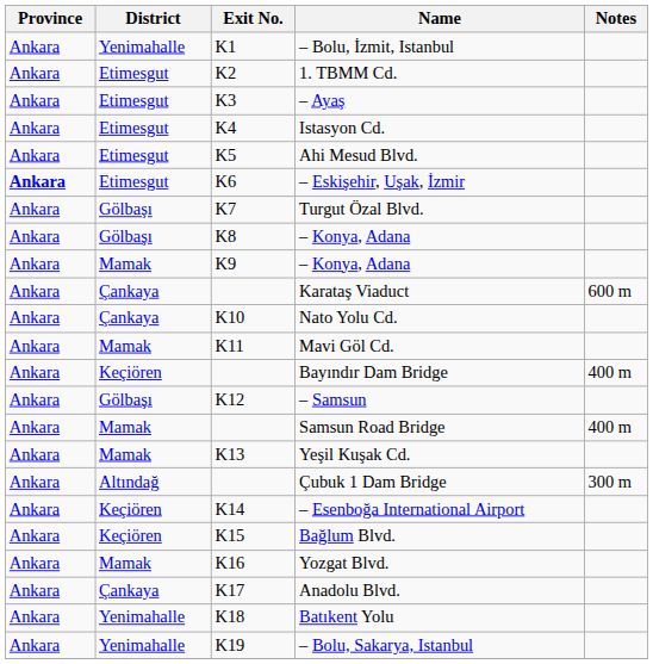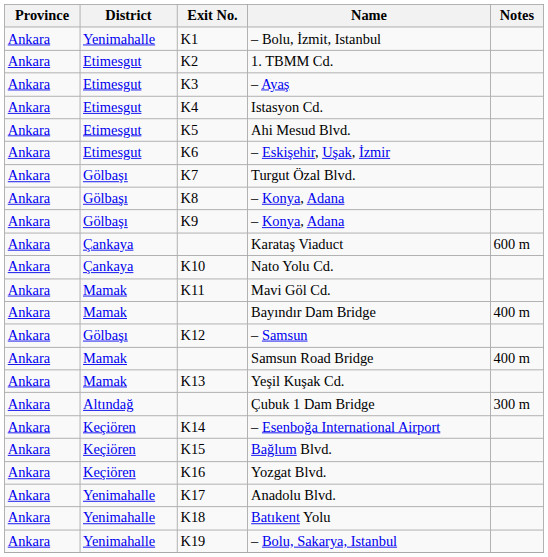 <table class="wikitable" width="600px">
 <tr>
 <th>Province</th>
 <th>District</th>
 <th>Exit No.</th>
 <th>Name</th>
 <th>Notes</th>
 </tr>
 <tr>
 <td><a href='#'>Ankara</a></td>
 <td><a href='#'>Yenimahalle</a></td>
 <td> K1</td>
 <td> – Bolu, İzmit, Istanbul</td>
 <td></td>
 </tr>
 <tr>
 <td><a href='#'>Ankara</a></td>
 <td><a href='#'>Etimesgut</a></td>
 <td> K2</td>
 <td>1. TBMM Cd.</td>
 <td></td>
 </tr>
 <tr>
 <td><a href='#'>Ankara</a></td>
 <td><a href='#'>Etimesgut</a></td>
 <td> K3</td>
 <td> – <a href='#'>Ayaş</a></td>
 <td></td>
 </tr>
 <tr>
 <td><a href='#'>Ankara</a></td>
 <td><a href='#'>Etimesgut</a></td>
 <td> K4</td>
 <td>Istasyon Cd.</td>
 <td></td>
 </tr>
 <tr>
 <td><a href='#'>Ankara</a></td>
 <td><a href='#'>Etimesgut</a></td>
 <td> K5</td>
 <td>Ahi Mesud Blvd.</td>
 <td></td>
 </tr>
 <tr>
-<td><strong><a href='#'>Ankara</a></strong></td>
+<td><a href='#'>Ankara</a></td>
 <td><a href='#'>Etimesgut</a></td>
 <td> K6</td>
 <td> – <a href='#'>Eskişehir</a>, <a href='#'>Uşak</a>, <a href='#'>İzmir</a></td>
 <td></td>
 </tr>
 <tr>
 <td><a href='#'>Ankara</a></td>
 <td><a href='#'>Gölbaşı</a></td>
 <td> K7</td>
 <td>Turgut Özal Blvd.</td>
 <td></td>
 </tr>
 <tr>
 <td><a href='#'>Ankara</a></td>
 <td><a href='#'>Gölbaşı</a></td>
 <td> K8</td>
 <td> – <a href='#'>Konya</a>, <a href='#'>Adana</a></td>
 <td></td>
 </tr>
 <tr>
 <td><a href='#'>Ankara</a></td>
-<td><a href='#'>Mamak</a></td>
+<td><a href='#'>Gölbaşı</a></td>
 <td> K9</td>
 <td> – <a href='#'>Konya</a>, <a href='#'>Adana</a></td>
 <td></td>
 </tr>
 <tr>
 <td><a href='#'>Ankara</a></td>
 <td><a href='#'>Çankaya</a></td>
 <td></td>
 <td>Karataş Viaduct</td>
 <td>600 m</td>
 </tr>
 <tr>
 <td><a href='#'>Ankara</a></td>
 <td><a href='#'>Çankaya</a></td>
 <td>K10</td>
 <td>Nato Yolu Cd.</td>
 <td></td>
 </tr>
 <tr>
 <td><a href='#'>Ankara</a></td>
 <td><a href='#'>Mamak</a></td>
 <td> K11</td>
 <td>Mavi Göl Cd.</td>
 <td></td>
 </tr>
 <tr>
 <td><a href='#'>Ankara</a></td>
-<td><a href='#'>Keçiören</a></td>
+<td><a href='#'>Mamak</a></td>
 <td></td>
 <td>Bayındır Dam Bridge</td>
 <td>400 m</td>
 </tr>
 <tr>
 <td><a href='#'>Ankara</a></td>
 <td><a href='#'>Gölbaşı</a></td>
 <td>K12</td>
 <td> – <a href='#'>Samsun</a></td>
 <td></td>
 </tr>
 <tr>
 <td><a href='#'>Ankara</a></td>
 <td><a href='#'>Mamak</a></td>
 <td></td>
 <td>Samsun Road Bridge</td>
 <td>400 m</td>
 </tr>
 <tr>
 <td><a href='#'>Ankara</a></td>
 <td><a href='#'>Mamak</a></td>
 <td>K13</td>
 <td>Yeşil Kuşak Cd.</td>
 <td></td>
 </tr>
 <tr>
 <td><a href='#'>Ankara</a></td>
 <td><a href='#'>Altındağ</a></td>
 <td></td>
 <td>Çubuk 1 Dam Bridge</td>
 <td>300 m</td>
 </tr>
 <tr>
 <td><a href='#'>Ankara</a></td>
 <td><a href='#'>Keçiören</a></td>
 <td>  K14</td>
 <td> – <a href='#'>Esenboğa International Airport</a></td>
 <td></td>
 </tr>
 <tr>
 <td><a href='#'>Ankara</a></td>
 <td><a href='#'>Keçiören</a></td>
 <td> K15</td>
 <td><a href='#'>Bağlum</a> Blvd.</td>
 <td></td>
 </tr>
 <tr>
 <td><a href='#'>Ankara</a></td>
-<td><a href='#'>Mamak</a></td>
+<td><a href='#'>Keçiören</a></td>
 <td> K16</td>
 <td>Yozgat Blvd.</td>
 <td></td>
 </tr>
 <tr>
 <td><a href='#'>Ankara</a></td>
-<td><a href='#'>Çankaya</a></td>
+<td><a href='#'>Yenimahalle</a></td>
 <td> K17</td>
 <td>Anadolu Blvd.</td>
 <td></td>
 </tr>
 <tr>
 <td><a href='#'>Ankara</a></td>
 <td><a href='#'>Yenimahalle</a></td>
 <td> K18</td>
 <td><a href='#'>Batıkent</a> Yolu</td>
 <td></td>
 </tr>
 <tr>
 <td><a href='#'>Ankara</a></td>
 <td><a href='#'>Yenimahalle</a></td>
 <td> K19</td>
 <td> – <a href='#'>Bolu, Sakarya, Istanbul</a></td>
 <td></td>
 </tr>
 <tr>
 </tr>
 </table>
